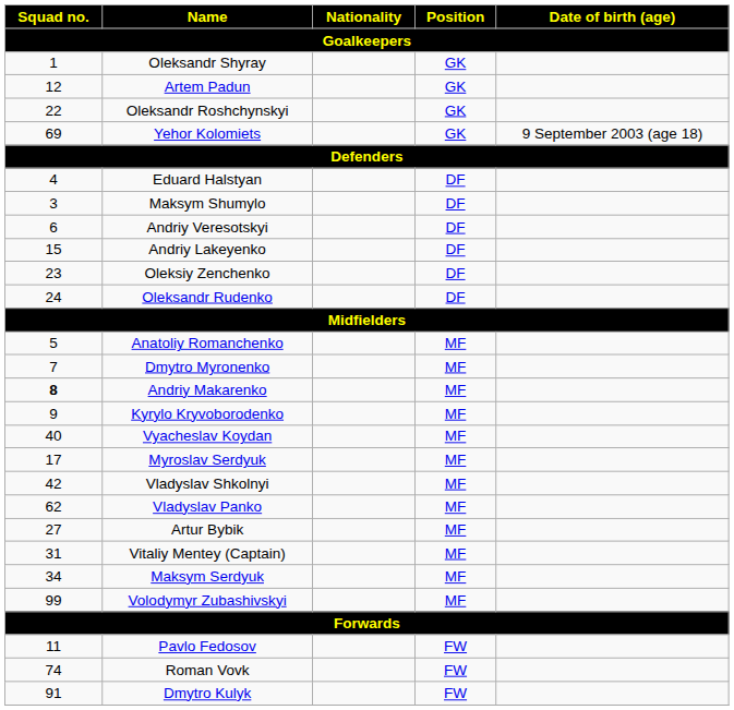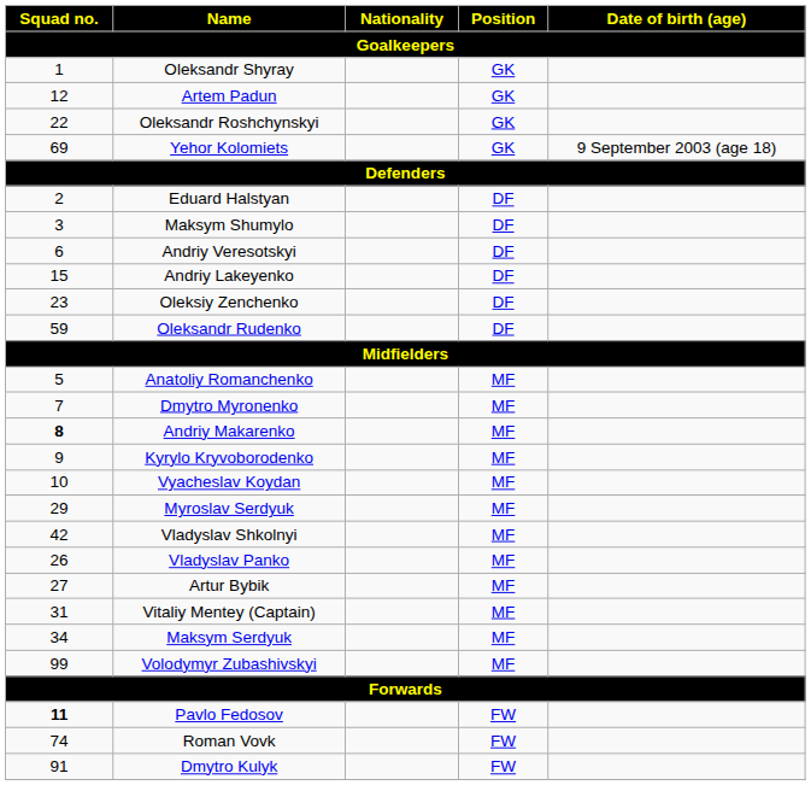 <table class="wikitable" style="text-align:center; font-size:90%; width:80%">
 <tr>
 <th style="background:#000000; color:yellow; text-align:center">Squad no.</th>
 <th style="background:black; color:yellow; text-align:center">Name</th>
 <th style="background:black; color:yellow; text-align:center">Nationality</th>
 <th style="background:black; color:yellow; text-align:center">Position</th>
 <th style="background:black; color:yellow; text-align:center">Date of birth (age)</th>
 </tr>
 <tr>
 <th colspan="6" style="background:black; color:yellow; text-align:center">Goalkeepers</th>
 </tr>
 <tr>
 <td>1</td>
 <td>Oleksandr Shyray</td>
 <td></td>
 <td><a href='#'>GK</a></td>
 <td></td>
 </tr>
 <tr>
 <td>12</td>
 <td><a href='#'>Artem Padun</a></td>
 <td></td>
 <td><a href='#'>GK</a></td>
 <td></td>
 </tr>
 <tr>
 <td>22</td>
 <td>Oleksandr Roshchynskyi</td>
 <td></td>
 <td><a href='#'>GK</a></td>
 <td></td>
 </tr>
 <tr>
 <td>69</td>
 <td><a href='#'>Yehor Kolomiets</a></td>
 <td></td>
 <td><a href='#'>GK</a></td>
 <td>9 September 2003 (age 18)</td>
 </tr>
 <tr>
 <th colspan="6" style="background:black; color:yellow; text-align:center">Defenders</th>
 </tr>
 <tr>
-<td>4</td>
+<td>2</td>
 <td>Eduard Halstyan</td>
 <td> </td>
 <td><a href='#'>DF</a></td>
 <td></td>
 </tr>
 <tr>
 <td>3</td>
 <td>Maksym Shumylo</td>
 <td></td>
 <td><a href='#'>DF</a></td>
 <td></td>
 </tr>
 <tr>
 <td>6</td>
 <td>Andriy Veresotskyi</td>
 <td></td>
 <td><a href='#'>DF</a></td>
 <td></td>
 </tr>
 <tr>
 <td>15</td>
 <td>Andriy Lakeyenko</td>
 <td></td>
 <td><a href='#'>DF</a></td>
 <td></td>
 </tr>
 <tr>
 <td>23</td>
 <td>Oleksiy Zenchenko</td>
 <td></td>
 <td><a href='#'>DF</a></td>
 <td></td>
 </tr>
 <tr>
-<td>24</td>
+<td>59</td>
 <td><a href='#'>Oleksandr Rudenko</a></td>
 <td></td>
 <td><a href='#'>DF</a></td>
 <td></td>
 </tr>
 <tr>
 <th colspan="6" style="background:black; color:yellow; text-align:center">Midfielders</th>
 </tr>
 <tr>
 <td>5</td>
 <td><a href='#'>Anatoliy Romanchenko</a></td>
 <td></td>
 <td><a href='#'>MF</a></td>
 <td></td>
 </tr>
 <tr>
 <td>7</td>
 <td><a href='#'>Dmytro Myronenko</a></td>
 <td></td>
 <td><a href='#'>MF</a></td>
 <td></td>
 </tr>
 <tr>
 <td><strong>8</strong></td>
 <td><a href='#'>Andriy Makarenko</a></td>
 <td></td>
 <td><a href='#'>MF</a></td>
 <td></td>
 </tr>
 <tr>
 <td>9</td>
 <td><a href='#'>Kyrylo Kryvoborodenko</a></td>
 <td></td>
 <td><a href='#'>MF</a></td>
 <td></td>
 </tr>
 <tr>
-<td>40</td>
+<td>10</td>
 <td><a href='#'>Vyacheslav Koydan</a></td>
 <td></td>
 <td><a href='#'>MF</a></td>
 <td></td>
 </tr>
 <tr>
-<td>17</td>
+<td>29</td>
 <td><a href='#'>Myroslav Serdyuk</a></td>
 <td></td>
 <td><a href='#'>MF</a></td>
 <td></td>
 </tr>
 <tr>
 <td>42</td>
 <td>Vladyslav Shkolnyi</td>
 <td></td>
 <td><a href='#'>MF</a></td>
 <td></td>
 </tr>
 <tr>
-<td>62</td>
+<td>26</td>
 <td><a href='#'>Vladyslav Panko</a></td>
 <td></td>
 <td><a href='#'>MF</a></td>
 <td></td>
 </tr>
 <tr>
 <td>27</td>
 <td>Artur Bybik</td>
 <td></td>
 <td><a href='#'>MF</a></td>
 <td></td>
 </tr>
 <tr>
 <td>31</td>
 <td>Vitaliy Mentey (Captain)</td>
 <td></td>
 <td><a href='#'>MF</a></td>
 <td></td>
 </tr>
 <tr>
 <td>34</td>
 <td><a href='#'>Maksym Serdyuk</a></td>
 <td></td>
 <td><a href='#'>MF</a></td>
 <td></td>
 </tr>
 <tr>
 <td>99</td>
 <td><a href='#'>Volodymyr Zubashivskyi</a></td>
 <td></td>
 <td><a href='#'>MF</a></td>
 <td></td>
 </tr>
 <tr>
 <th colspan="6" style="background:black; color:yellow; text-align:center">Forwards</th>
 </tr>
 <tr>
-<td>11</td>
+<td><strong>11</strong></td>
 <td><a href='#'>Pavlo Fedosov</a></td>
 <td></td>
 <td><a href='#'>FW</a></td>
 <td></td>
 </tr>
 <tr>
 <td>74</td>
 <td>Roman Vovk</td>
 <td></td>
 <td><a href='#'>FW</a></td>
 <td></td>
 </tr>
 <tr>
 <td>91</td>
 <td><a href='#'>Dmytro Kulyk</a></td>
 <td></td>
 <td><a href='#'>FW</a></td>
 <td></td>
 </tr>
 <tr>
 </tr>
 </table>
